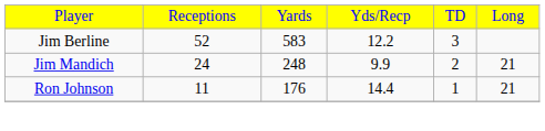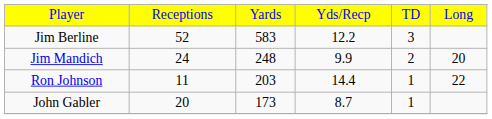 <table class="wikitable" width="90%">
 <tr align="center"  style="background:yellow;color:blue;">
 <td>Player</td>
 <td>Receptions</td>
 <td>Yards</td>
 <td>Yds/Recp</td>
 <td>TD</td>
 <td>Long</td>
 </tr>
 <tr align="center" bgcolor="">
 <td>Jim Berline</td>
 <td>52</td>
 <td>583</td>
 <td>12.2</td>
 <td>3</td>
 </tr>
 <tr align="center" bgcolor="">
 <td><a href='#'>Jim Mandich</a></td>
 <td>24</td>
 <td>248</td>
 <td>9.9</td>
 <td>2</td>
-<td>21</td>
+<td>20</td>
 </tr>
 <tr align="center" bgcolor="">
 <td><a href='#'>Ron Johnson</a></td>
 <td>11</td>
-<td>176</td>
+<td>203</td>
 <td>14.4</td>
 <td>1</td>
-<td>21</td>
+<td>22</td>
+</tr>
+<tr align="center" bgcolor="">
+<td>John Gabler</td>
+<td>20</td>
+<td>173</td>
+<td>8.7</td>
+<td>1</td>
+<td></td>
 </tr>
 <tr>
 </tr>
 </table>
